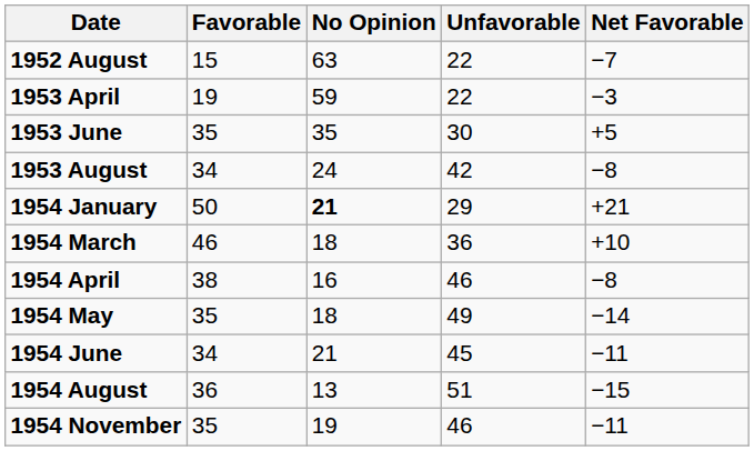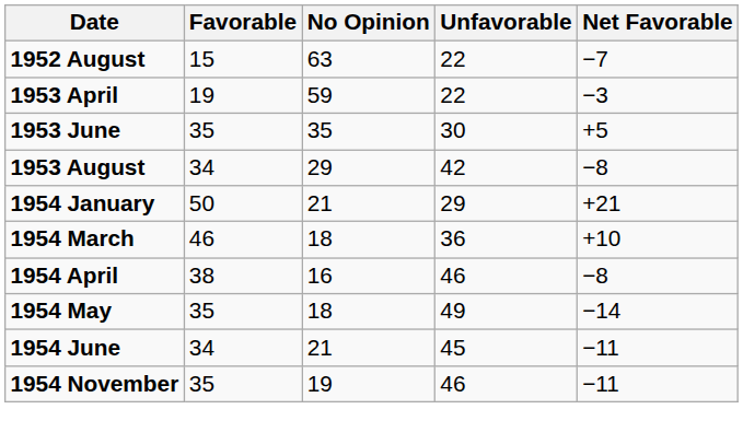 <table class="sortable wikitable">
 <tr>
 <th>Date</th>
 <th>Favorable</th>
 <th>No Opinion</th>
 <th>Unfavorable</th>
 <th>Net Favorable</th>
 </tr>
 <tr>
 <td><strong>1952 August</strong></td>
 <td>15</td>
 <td>63</td>
 <td>22</td>
 <td>−7</td>
 </tr>
 <tr>
 <td><strong>1953 April</strong></td>
 <td>19</td>
 <td>59</td>
 <td>22</td>
 <td>−3</td>
 </tr>
 <tr>
 <td><strong>1953 June</strong></td>
 <td>35</td>
 <td>35</td>
 <td>30</td>
 <td>+5</td>
 </tr>
 <tr>
 <td><strong>1953 August</strong></td>
 <td>34</td>
-<td>24</td>
+<td>29</td>
 <td>42</td>
 <td>−8</td>
 </tr>
 <tr>
 <td><strong>1954 January</strong></td>
 <td>50</td>
-<td><strong>21</strong></td>
+<td>21</td>
 <td>29</td>
 <td>+21</td>
 </tr>
 <tr>
 <td><strong>1954 March</strong></td>
 <td>46</td>
 <td>18</td>
 <td>36</td>
 <td>+10</td>
 </tr>
 <tr>
 <td><strong>1954 April</strong></td>
 <td>38</td>
 <td>16</td>
 <td>46</td>
 <td>−8</td>
 </tr>
 <tr>
 <td><strong>1954 May</strong></td>
 <td>35</td>
 <td>18</td>
 <td>49</td>
 <td>−14</td>
 </tr>
 <tr>
 <td><strong>1954 June</strong></td>
 <td>34</td>
 <td>21</td>
 <td>45</td>
 <td>−11</td>
 </tr>
 <tr>
-<td><strong>1954 August</strong></td>
-<td>36</td>
-<td>13</td>
-<td>51</td>
-<td>−15</td>
-</tr>
-<tr>
 <td><strong>1954 November</strong></td>
 <td>35</td>
 <td>19</td>
 <td>46</td>
 <td>−11</td>
 </tr>
 </table>
